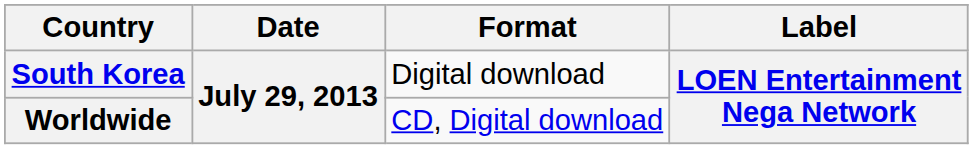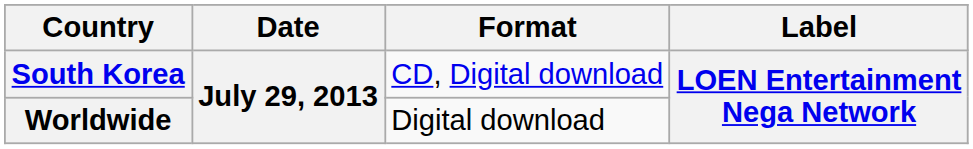 <table class="wikitable plainrowheaders">
 <tr>
 <th scope="col">Country</th>
 <th>Date</th>
 <th>Format</th>
 <th>Label</th>
 </tr>
 <tr>
 <th scope="row" rowspan="1"><a href='#'>South Korea</a></th>
 <th scope="row" rowspan="2">July 29, 2013</th>
-<td>Digital download</td>
+<td><a href='#'>CD</a>, <a href='#'>Digital download</a></td>
 <th scope="row" rowspan="2"><a href='#'>LOEN Entertainment</a><br><a href='#'>Nega Network</a></th>
 </tr>
 <tr>
 <th scope="row" rowspan="1">Worldwide</th>
-<td><a href='#'>CD</a>, <a href='#'>Digital download</a></td>
+<td>Digital download</td>
 </tr>
 </table>
